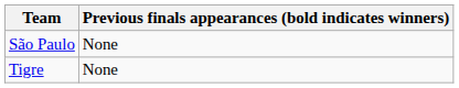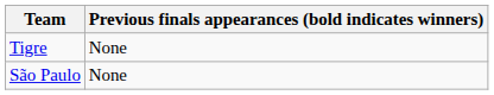 <table class="wikitable">
 <tr>
 <th>Team</th>
 <th>Previous finals appearances (bold indicates winners)</th>
 </tr>
 <tr>
+<td> <a href='#'>Tigre</a></td>
+<td>None</td>
+</tr>
+<tr>
 <td> <a href='#'>São Paulo</a></td>
 <td>None</td>
 </tr>
-<tr>
-<td> <a href='#'>Tigre</a></td>
-<td>None</td>
-</tr>
 </table>
